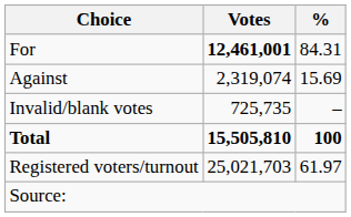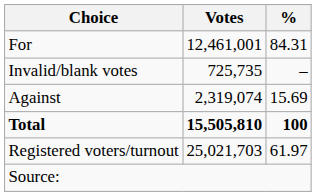 <table class=wikitable style=text-align:right>
 <tr>
 <th>Choice</th>
 <th>Votes</th>
 <th>%</th>
 </tr>
 <tr>
 <td align=left>For</td>
-<td><strong>12,461,001</strong></td>
+<td>12,461,001</td>
 <td>84.31</td>
+</tr>
+<tr>
+<td align=left>Invalid/blank votes</td>
+<td>725,735</td>
+<td>–</td>
 </tr>
 <tr>
 <td align=left>Against</td>
 <td>2,319,074</td>
 <td>15.69</td>
-</tr>
-<tr>
-<td align=left>Invalid/blank votes</td>
-<td>725,735</td>
-<td>–</td>
 </tr>
 <tr>
 <td align=left><strong>Total</strong></td>
 <td><strong>15,505,810</strong></td>
 <td><strong>100</strong></td>
 </tr>
 <tr>
 <td align=left>Registered voters/turnout</td>
 <td>25,021,703</td>
 <td>61.97</td>
 </tr>
 <tr>
 <td align=left colspan=3>Source: </td>
 </tr>
 </table>
